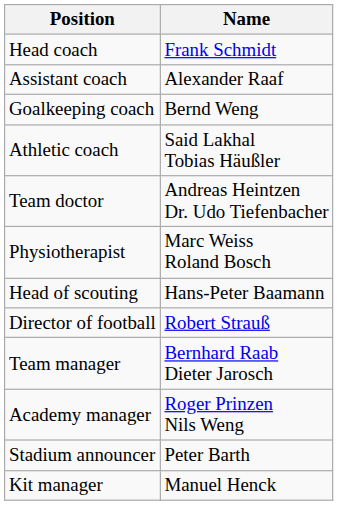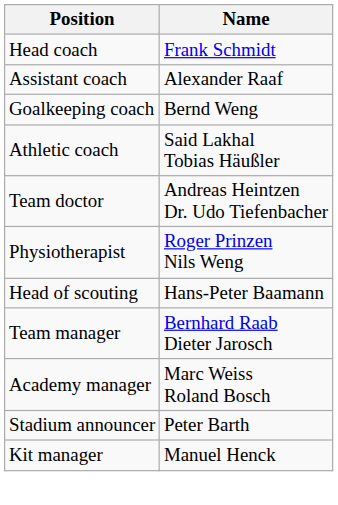 <table class="wikitable">
 <tr>
 <th>Position</th>
 <th>Name</th>
 </tr>
 <tr>
 <td>Head coach</td>
 <td> <a href='#'>Frank Schmidt</a></td>
 </tr>
 <tr>
 <td>Assistant coach</td>
 <td> Alexander Raaf</td>
 </tr>
 <tr>
 <td>Goalkeeping coach</td>
 <td> Bernd Weng</td>
 </tr>
 <tr>
 <td>Athletic coach</td>
 <td> Said Lakhal <br>   Tobias Häußler</td>
 </tr>
 <tr>
 <td>Team doctor</td>
 <td> Andreas Heintzen <br>   Dr. Udo Tiefenbacher</td>
 </tr>
 <tr>
 <td>Physiotherapist</td>
-<td> Marc Weiss <br>   Roland Bosch</td>
+<td> <a href='#'>Roger Prinzen</a> <br>   Nils Weng</td>
 </tr>
 <tr>
 <td>Head of scouting</td>
 <td> Hans-Peter Baamann</td>
-</tr>
-<tr>
-<td>Director of football</td>
-<td> <a href='#'>Robert Strauß</a></td>
 </tr>
 <tr>
 <td>Team manager</td>
 <td> <a href='#'>Bernhard Raab</a> <br>  Dieter Jarosch</td>
 </tr>
 <tr>
 <td>Academy manager</td>
-<td> <a href='#'>Roger Prinzen</a> <br>   Nils Weng</td>
+<td> Marc Weiss <br>   Roland Bosch</td>
 </tr>
 <tr>
 <td>Stadium announcer</td>
 <td> Peter Barth</td>
 </tr>
 <tr>
 <td>Kit manager</td>
 <td> Manuel Henck</td>
 </tr>
 </table>
